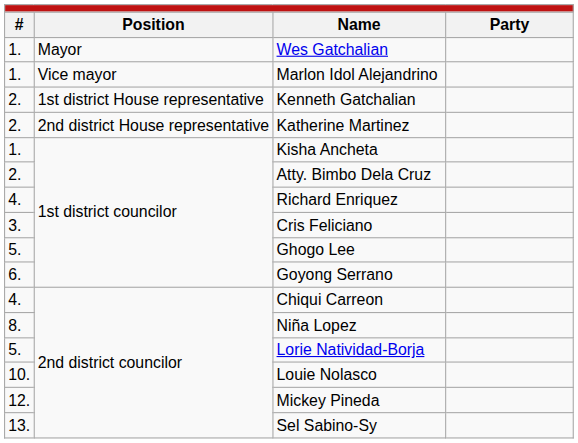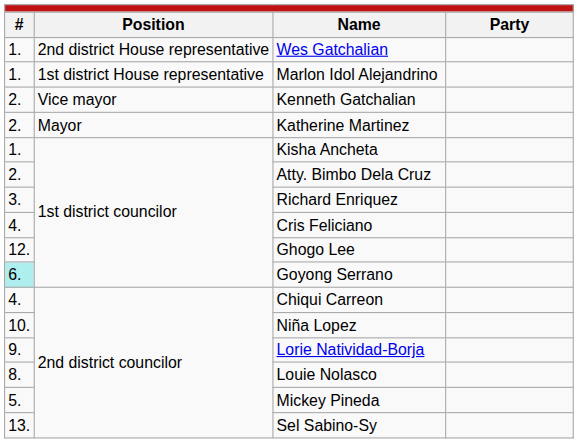 <table class=wikitable style="font-size:90%">
 <tr>
 <td colspan="5" bgcolor="#bf1212"></td>
 </tr>
 <tr>
 <th>#</th>
 <th>Position</th>
 <th width="150px">Name</th>
 <th colspan=2 width=110px>Party</th>
 </tr>
 <tr>
 <td>1.</td>
-<td>Mayor</td>
+<td>2nd district House representative</td>
 <td><a href='#'>Wes Gatchalian</a></td>
 <td></td>
 </tr>
 <tr>
 <td>1.</td>
-<td>Vice mayor</td>
+<td>1st district House representative</td>
 <td>Marlon Idol Alejandrino</td>
 <td></td>
 </tr>
 <tr>
 <td>2.</td>
-<td>1st district House representative</td>
+<td>Vice mayor</td>
 <td>Kenneth Gatchalian</td>
 <td></td>
 </tr>
 <tr>
 <td>2.</td>
-<td>2nd district House representative</td>
+<td>Mayor</td>
 <td>Katherine Martinez</td>
 <td></td>
 </tr>
 <tr>
 <td>1.</td>
 <td rowspan="6">1st district councilor</td>
 <td>Kisha Ancheta</td>
 <td></td>
 </tr>
 <tr>
 <td>2.</td>
 <td>Atty. Bimbo Dela Cruz</td>
 <td></td>
 </tr>
 <tr>
-<td>4.</td>
+<td>3.</td>
 <td>Richard Enriquez</td>
 <td></td>
 </tr>
 <tr>
-<td>3.</td>
+<td>4.</td>
 <td>Cris Feliciano</td>
 <td></td>
 </tr>
 <tr>
-<td>5.</td>
+<td>12.</td>
 <td>Ghogo Lee</td>
 <td></td>
 </tr>
 <tr>
-<td>6.</td>
+<td style="background: paleturquoise;">6.</td>
 <td>Goyong Serrano</td>
 <td></td>
 </tr>
 <tr>
 <td>4.</td>
 <td rowspan="6">2nd district councilor</td>
 <td>Chiqui Carreon</td>
 <td></td>
 </tr>
 <tr>
-<td>8.</td>
+<td>10.</td>
 <td>Niña Lopez</td>
 <td></td>
 </tr>
 <tr>
-<td>5.</td>
+<td>9.</td>
 <td><a href='#'>Lorie Natividad-Borja</a></td>
 <td></td>
 </tr>
 <tr>
-<td>10.</td>
+<td>8.</td>
 <td>Louie Nolasco</td>
 <td></td>
 </tr>
 <tr>
-<td>12.</td>
+<td>5.</td>
 <td>Mickey Pineda</td>
 <td></td>
 </tr>
 <tr>
 <td>13.</td>
 <td>Sel Sabino-Sy</td>
 <td></td>
 </tr>
 </table>
